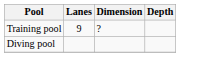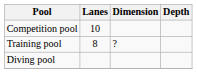 <table class="wikitable">
 <tr>
 <th>Pool</th>
 <th>Lanes</th>
 <th>Dimension</th>
 <th>Depth</th>
 </tr>
 <tr>
+<td>Competition pool</td>
+<td align=center>10</td>
+<td></td>
+<td></td>
+</tr>
+<tr>
 <td>Training pool</td>
-<td align=center>9</td>
+<td align=center>8</td>
 <td>?</td>
 <td></td>
 </tr>
 <tr>
 <td>Diving pool</td>
 <td></td>
 <td></td>
 <td></td>
 </tr>
 <tr>
 </tr>
 </table>
